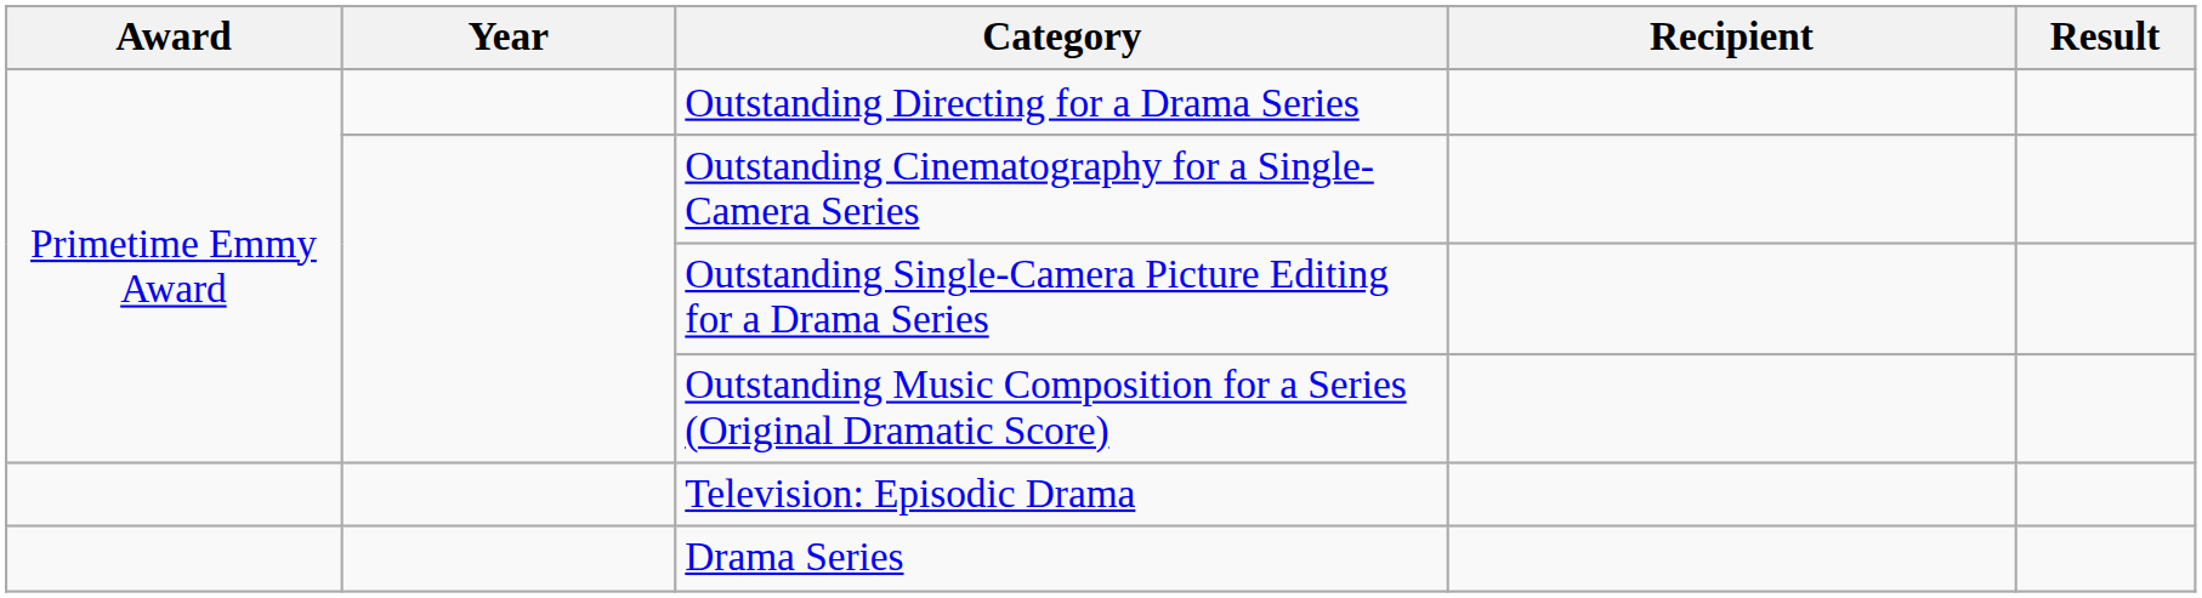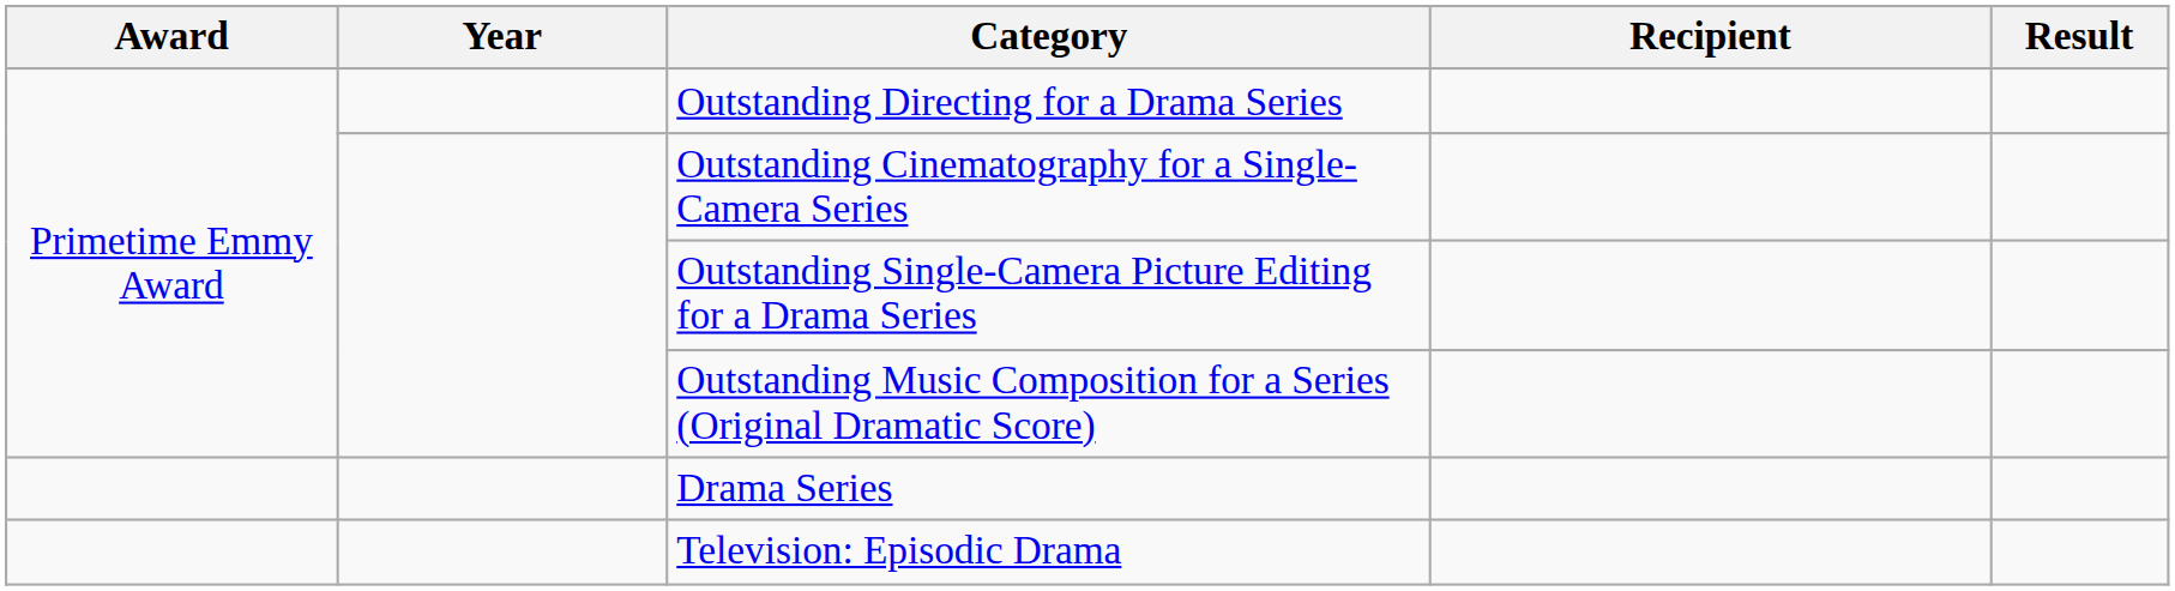 <table class="wikitable sortable plainrowheaders">
 <tr>
 <th scope="col" style="width: 13%;">Award</th>
 <th scope="col" style="width: 13%;">Year</th>
 <th scope="col" style="width: 30%;">Category</th>
 <th scope="col" style="width: 22%;">Recipient</th>
 <th scope="col" style="width: 7%;">Result</th>
 </tr>
 <tr>
 <td rowspan=4 style="text-align:center;"><a href='#'>Primetime Emmy Award</a></td>
 <td></td>
 <td><a href='#'>Outstanding Directing for a Drama Series</a></td>
 <td></td>
 <td></td>
 </tr>
 <tr>
 <td rowspan=3></td>
 <td><a href='#'>Outstanding Cinematography for a Single-Camera Series</a></td>
 <td></td>
 <td></td>
 </tr>
 <tr>
 <td><a href='#'>Outstanding Single-Camera Picture Editing for a Drama Series</a></td>
 <td></td>
 <td></td>
 </tr>
 <tr>
 <td><a href='#'>Outstanding Music Composition for a Series (Original Dramatic Score)</a></td>
 <td></td>
 <td></td>
 </tr>
 <tr>
 <td></td>
 <td></td>
-<td><a href='#'>Television: Episodic Drama</a></td>
+<td><a href='#'>Drama Series</a></td>
 <td></td>
 <td></td>
 </tr>
 <tr>
 <td></td>
 <td></td>
-<td><a href='#'>Drama Series</a></td>
+<td><a href='#'>Television: Episodic Drama</a></td>
 <td></td>
 <td></td>
 </tr>
 </table>
